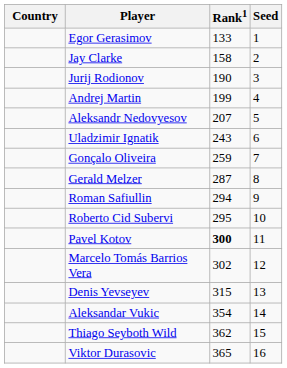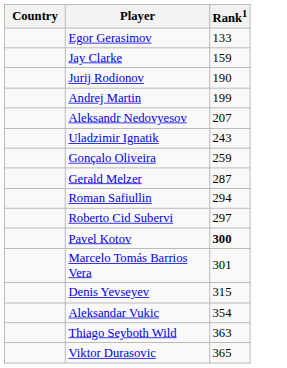 <table class="sortable wikitable">
 <tr>
 <th width="70">Country</th>
 <th width="175">Player</th>
 <th>Rank<sup>1</sup></th>
-<th>Seed</th>
 </tr>
 <tr>
 <td></td>
 <td><a href='#'>Egor Gerasimov</a></td>
 <td>133</td>
-<td>1</td>
 </tr>
 <tr>
 <td></td>
 <td><a href='#'>Jay Clarke</a></td>
-<td>158</td>
-<td>2</td>
+<td>159</td>
 </tr>
 <tr>
 <td></td>
 <td><a href='#'>Jurij Rodionov</a></td>
 <td>190</td>
-<td>3</td>
 </tr>
 <tr>
 <td></td>
 <td><a href='#'>Andrej Martin</a></td>
 <td>199</td>
-<td>4</td>
 </tr>
 <tr>
 <td></td>
 <td><a href='#'>Aleksandr Nedovyesov</a></td>
 <td>207</td>
-<td>5</td>
 </tr>
 <tr>
 <td></td>
 <td><a href='#'>Uladzimir Ignatik</a></td>
 <td>243</td>
-<td>6</td>
 </tr>
 <tr>
 <td></td>
 <td><a href='#'>Gonçalo Oliveira</a></td>
 <td>259</td>
-<td>7</td>
 </tr>
 <tr>
 <td></td>
 <td><a href='#'>Gerald Melzer</a></td>
 <td>287</td>
-<td>8</td>
 </tr>
 <tr>
 <td></td>
 <td><a href='#'>Roman Safiullin</a></td>
 <td>294</td>
-<td>9</td>
 </tr>
 <tr>
 <td></td>
 <td><a href='#'>Roberto Cid Subervi</a></td>
-<td>295</td>
-<td>10</td>
+<td>297</td>
 </tr>
 <tr>
 <td></td>
 <td><a href='#'>Pavel Kotov</a></td>
 <td><strong>300</strong></td>
-<td>11</td>
 </tr>
 <tr>
 <td></td>
 <td><a href='#'>Marcelo Tomás Barrios Vera</a></td>
-<td>302</td>
-<td>12</td>
+<td>301</td>
 </tr>
 <tr>
 <td></td>
 <td><a href='#'>Denis Yevseyev</a></td>
 <td>315</td>
-<td>13</td>
 </tr>
 <tr>
 <td></td>
 <td><a href='#'>Aleksandar Vukic</a></td>
 <td>354</td>
-<td>14</td>
 </tr>
 <tr>
 <td></td>
 <td><a href='#'>Thiago Seyboth Wild</a></td>
-<td>362</td>
-<td>15</td>
+<td>363</td>
 </tr>
 <tr>
 <td></td>
 <td><a href='#'>Viktor Durasovic</a></td>
 <td>365</td>
-<td>16</td>
 </tr>
 </table>
